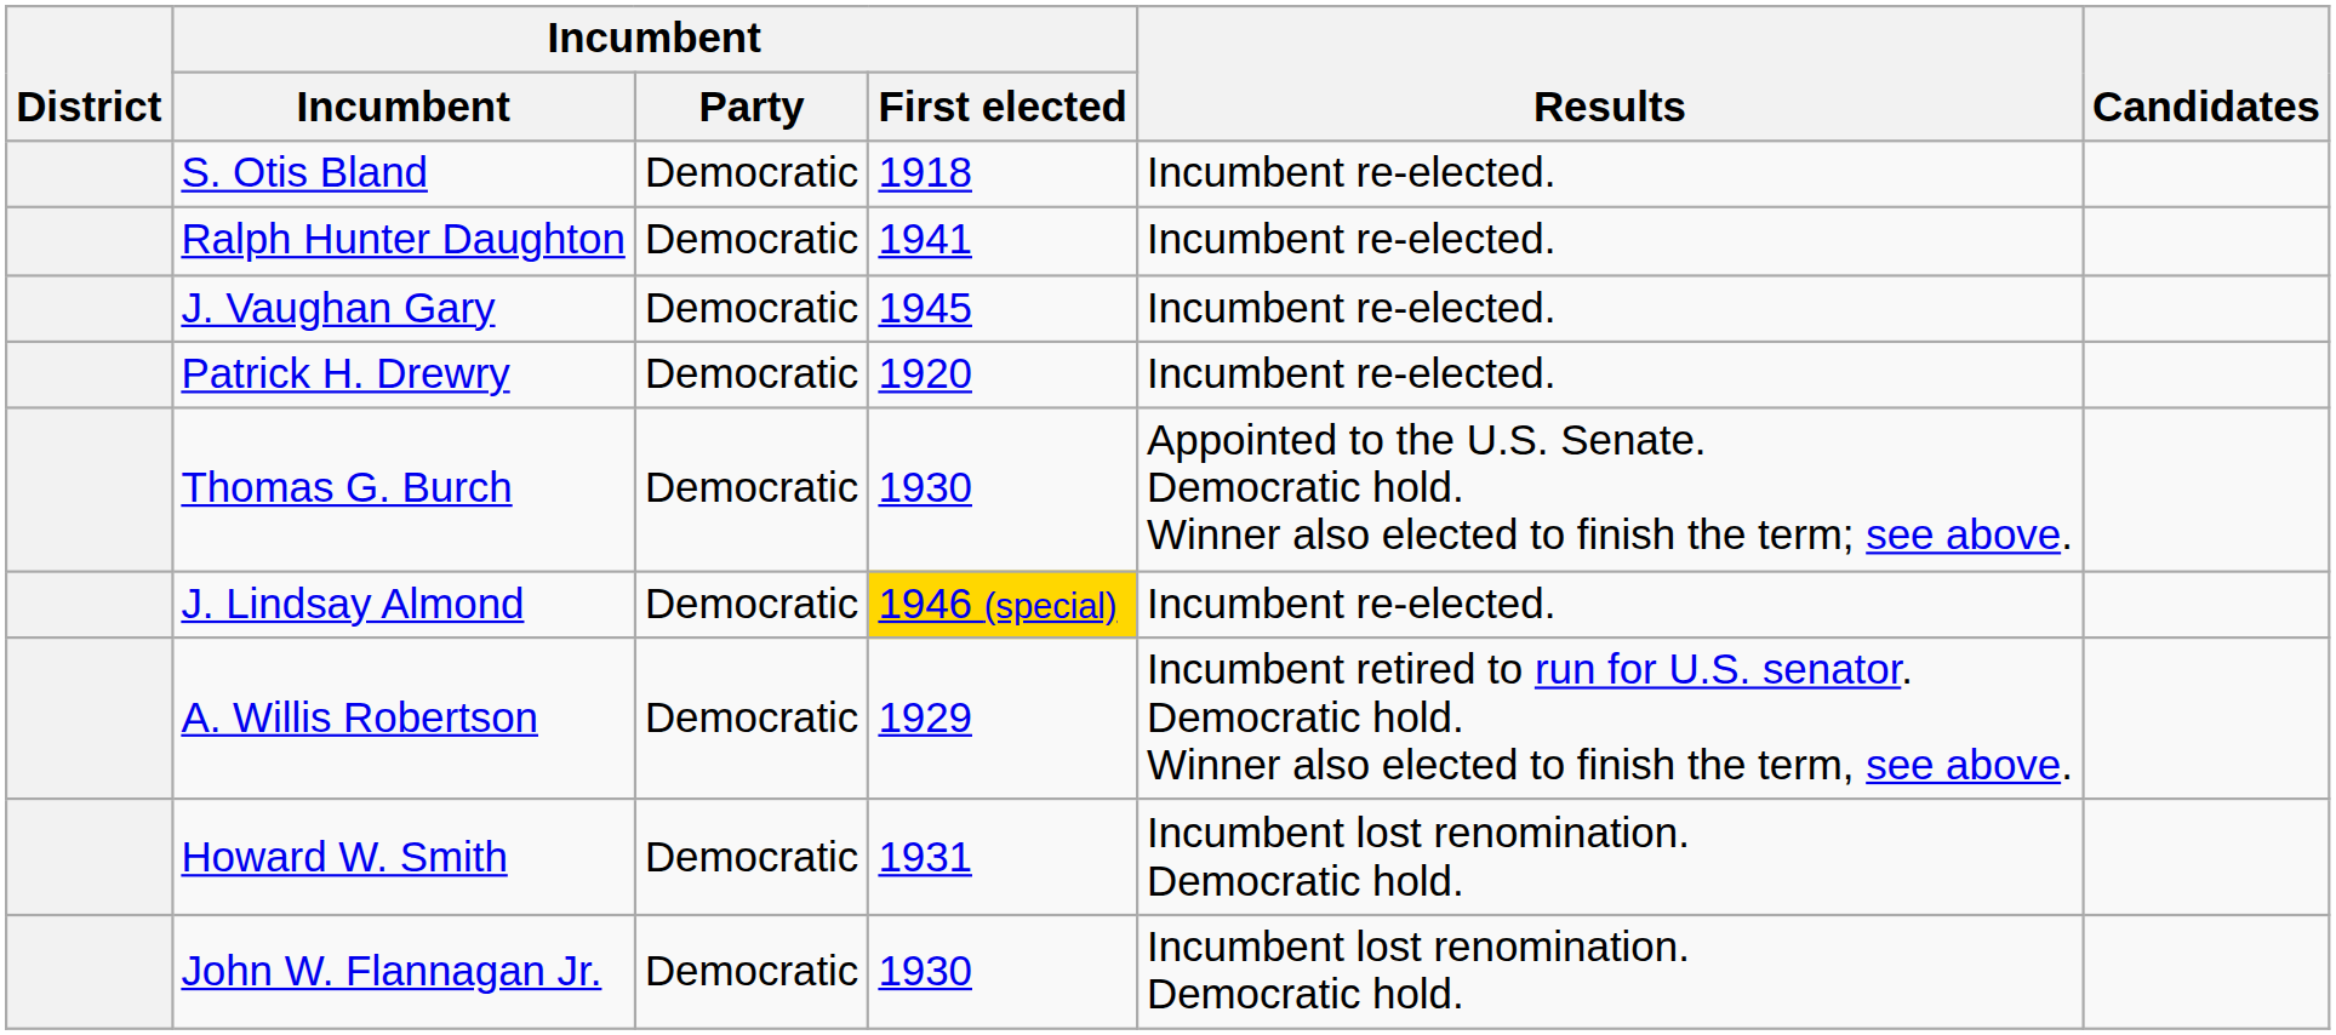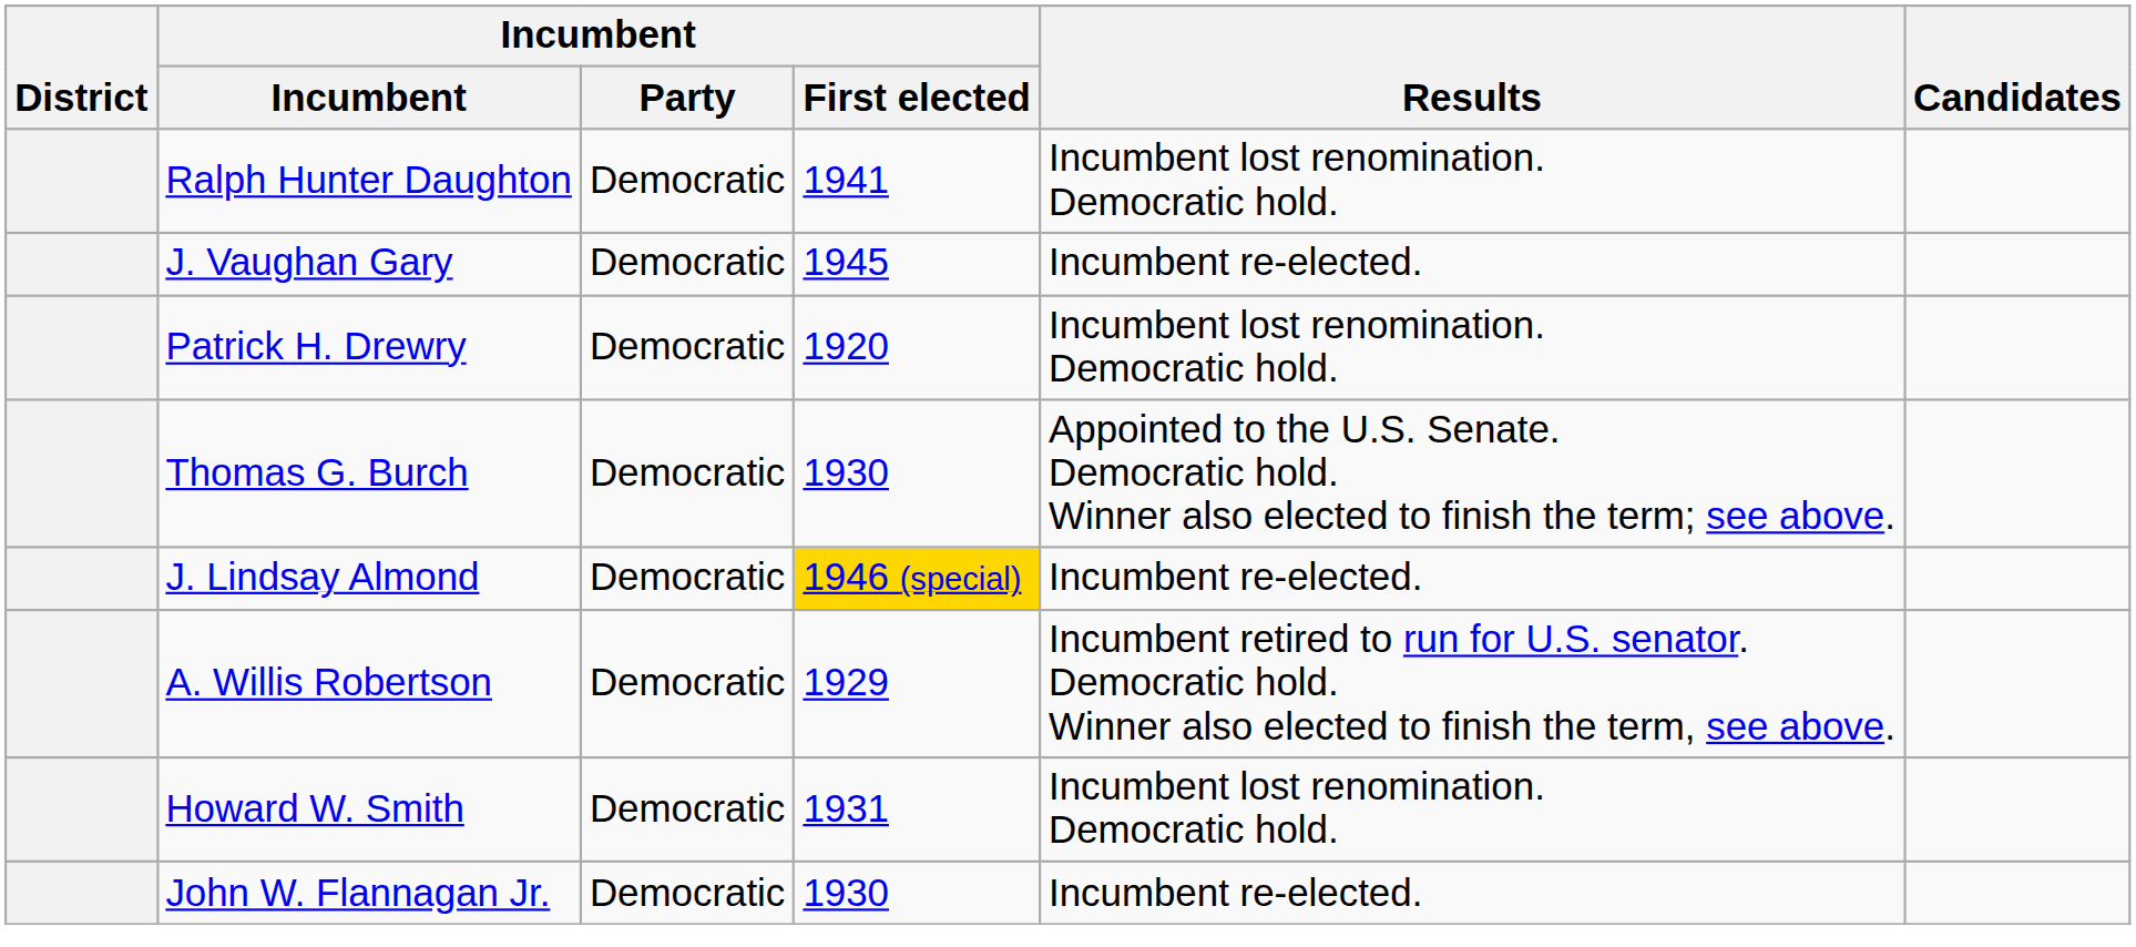 <table class=wikitable>
 <tr valign=bottom>
 <th rowspan=2>District</th>
 <th colspan=3>Incumbent</th>
 <th rowspan=2>Results</th>
 <th rowspan=2>Candidates</th>
 </tr>
 <tr>
 <th>Incumbent</th>
 <th>Party</th>
 <th>First elected</th>
 </tr>
 <tr>
 <th></th>
-<td><a href='#'>S. Otis Bland</a></td>
-<td>Democratic</td>
-<td><a href='#'>1918</a></td>
-<td>Incumbent re-elected.</td>
-<td nowrap></td>
-</tr>
-<tr>
-<th></th>
 <td><a href='#'>Ralph Hunter Daughton</a></td>
 <td>Democratic</td>
 <td><a href='#'>1941</a></td>
-<td>Incumbent re-elected.</td>
+<td>Incumbent lost renomination.<br>Democratic hold.</td>
 <td nowrap></td>
 </tr>
 <tr>
 <th></th>
 <td><a href='#'>J. Vaughan Gary</a></td>
 <td>Democratic</td>
 <td><a href='#'>1945 </a></td>
 <td>Incumbent re-elected.</td>
 <td nowrap></td>
 </tr>
 <tr>
 <th></th>
 <td><a href='#'>Patrick H. Drewry</a></td>
 <td>Democratic</td>
 <td><a href='#'>1920</a></td>
-<td>Incumbent re-elected.</td>
+<td>Incumbent lost renomination.<br>Democratic hold.</td>
 <td nowrap></td>
 </tr>
 <tr>
 <th></th>
 <td><a href='#'>Thomas G. Burch</a></td>
 <td>Democratic</td>
 <td><a href='#'>1930</a></td>
 <td>Appointed to the U.S. Senate.<br>Democratic hold.<br>Winner also elected to finish the term; <a href='#'>see above</a>.</td>
 <td nowrap></td>
 </tr>
 <tr>
 <th></th>
 <td><a href='#'>J. Lindsay Almond</a></td>
 <td>Democratic</td>
 <td style="background: gold;"><a href='#'>1946 <small>(special)</small></a></td>
 <td>Incumbent re-elected.</td>
 <td nowrap></td>
 </tr>
 <tr>
 <th></th>
 <td><a href='#'>A. Willis Robertson</a></td>
 <td>Democratic</td>
 <td><a href='#'>1929</a></td>
 <td>Incumbent retired to <a href='#'>run for U.S. senator</a>.<br>Democratic hold.<br>Winner also elected to finish the term, <a href='#'>see above</a>.</td>
 <td nowrap></td>
 </tr>
 <tr>
 <th></th>
 <td><a href='#'>Howard W. Smith</a></td>
 <td>Democratic</td>
 <td><a href='#'>1931</a></td>
 <td>Incumbent lost renomination.<br>Democratic hold.</td>
 <td nowrap></td>
 </tr>
 <tr>
 <th></th>
 <td><a href='#'>John W. Flannagan Jr.</a></td>
 <td>Democratic</td>
 <td><a href='#'>1930</a></td>
-<td>Incumbent lost renomination.<br>Democratic hold.</td>
+<td>Incumbent re-elected.</td>
 <td nowrap></td>
 </tr>
 </table>
